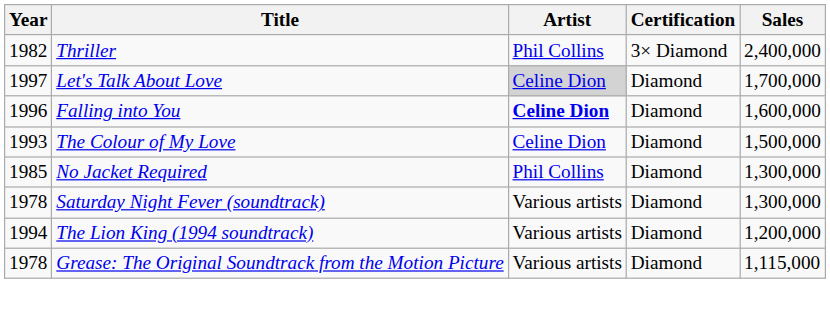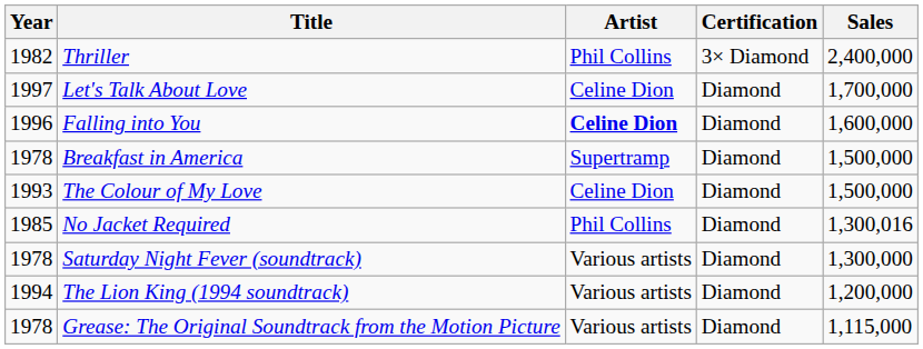 <table class="wikitable">
 <tr>
 <th>Year</th>
 <th>Title</th>
 <th>Artist</th>
 <th>Certification</th>
 <th>Sales</th>
 </tr>
 <tr>
 <td>1982</td>
 <td><em><a href='#'>Thriller</a></em></td>
 <td><a href='#'>Phil Collins</a></td>
 <td>3× Diamond</td>
 <td>2,400,000</td>
 </tr>
 <tr>
 <td>1997</td>
 <td><em><a href='#'>Let's Talk About Love</a></em></td>
-<td style="background: lightgrey;"><a href='#'>Celine Dion</a></td>
+<td><a href='#'>Celine Dion</a></td>
 <td>Diamond</td>
 <td>1,700,000</td>
 </tr>
 <tr>
 <td>1996</td>
 <td><em><a href='#'>Falling into You</a></em></td>
 <td><strong><a href='#'>Celine Dion</a></strong></td>
 <td>Diamond</td>
 <td>1,600,000</td>
+</tr>
+<tr>
+<td>1978</td>
+<td><em><a href='#'>Breakfast in America</a></em></td>
+<td><a href='#'>Supertramp</a></td>
+<td>Diamond</td>
+<td>1,500,000</td>
 </tr>
 <tr>
 <td>1993</td>
 <td><em><a href='#'>The Colour of My Love</a></em></td>
 <td><a href='#'>Celine Dion</a></td>
 <td>Diamond</td>
 <td>1,500,000</td>
 </tr>
 <tr>
 <td>1985</td>
 <td><em><a href='#'>No Jacket Required</a></em></td>
 <td><a href='#'>Phil Collins</a></td>
 <td>Diamond</td>
-<td>1,300,000</td>
+<td>1,300,016</td>
 </tr>
 <tr>
 <td>1978</td>
 <td><em><a href='#'>Saturday Night Fever (soundtrack)</a></em></td>
 <td>Various artists</td>
 <td>Diamond</td>
 <td>1,300,000</td>
 </tr>
 <tr>
 <td>1994</td>
 <td><em><a href='#'>The Lion King (1994 soundtrack)</a></em></td>
 <td>Various artists</td>
 <td>Diamond</td>
 <td>1,200,000</td>
 </tr>
 <tr>
 <td>1978</td>
 <td><em><a href='#'>Grease: The Original Soundtrack from the Motion Picture</a></em></td>
 <td>Various artists</td>
 <td>Diamond</td>
 <td>1,115,000</td>
 </tr>
 </table>
